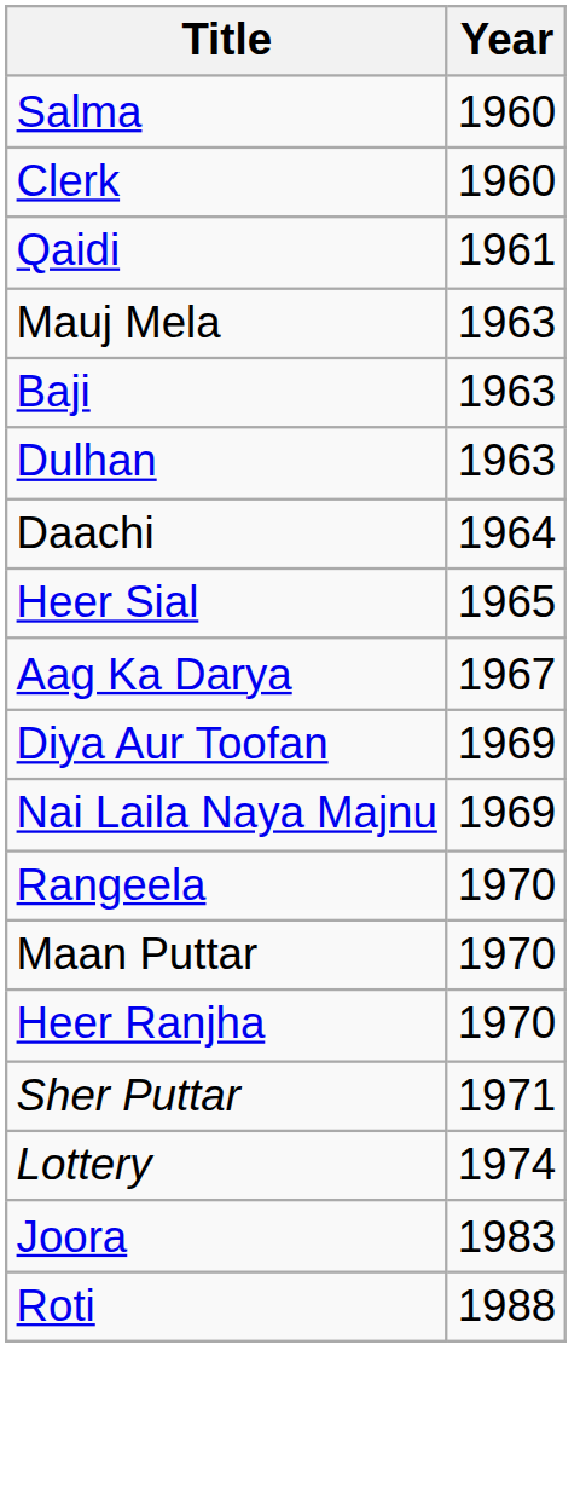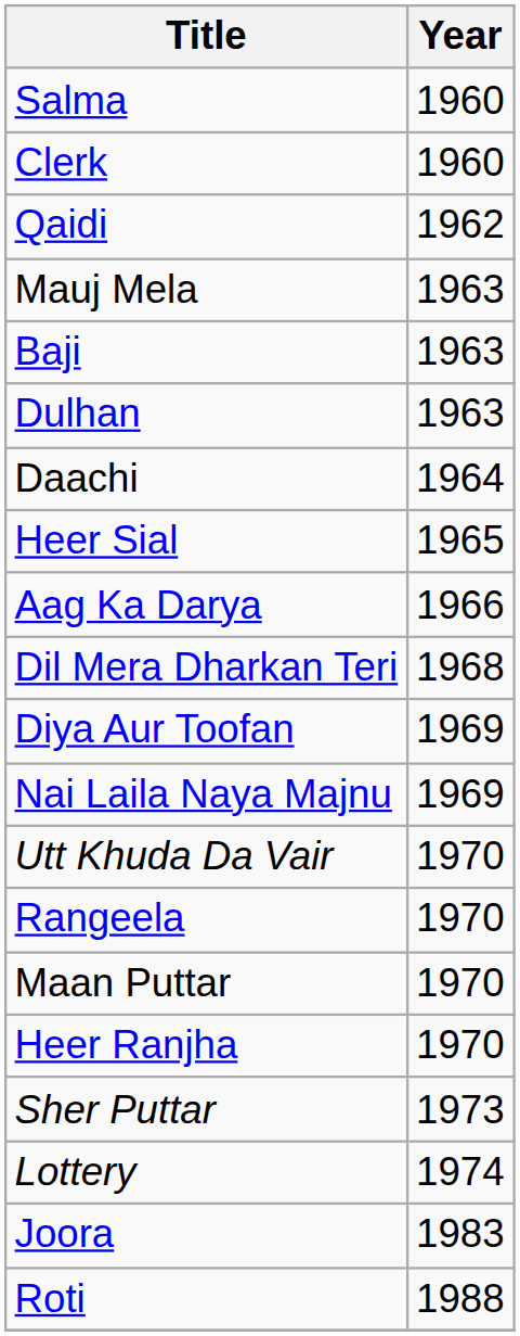 <table class="wikitable">
 <tr>
 <th>Title</th>
 <th>Year</th>
 </tr>
 <tr>
 <td><a href='#'>Salma</a></td>
 <td>1960</td>
 </tr>
 <tr>
 <td><a href='#'>Clerk</a></td>
 <td>1960</td>
 </tr>
 <tr>
 <td><a href='#'>Qaidi</a></td>
-<td>1961</td>
+<td>1962</td>
 </tr>
 <tr>
 <td>Mauj Mela</td>
 <td>1963</td>
 </tr>
 <tr>
 <td><a href='#'>Baji</a></td>
 <td>1963</td>
 </tr>
 <tr>
 <td><a href='#'>Dulhan</a></td>
 <td>1963</td>
 </tr>
 <tr>
 <td>Daachi</td>
 <td>1964</td>
 </tr>
 <tr>
 <td><a href='#'>Heer Sial</a></td>
 <td>1965</td>
 </tr>
 <tr>
 <td><a href='#'>Aag Ka Darya</a></td>
-<td>1967</td>
+<td>1966</td>
+</tr>
+<tr>
+<td><a href='#'>Dil Mera Dharkan Teri</a></td>
+<td>1968</td>
 </tr>
 <tr>
 <td><a href='#'>Diya Aur Toofan</a></td>
 <td>1969</td>
 </tr>
 <tr>
 <td><a href='#'>Nai Laila Naya Majnu</a></td>
 <td>1969</td>
+</tr>
+<tr>
+<td><em>Utt Khuda Da Vair</em></td>
+<td>1970</td>
 </tr>
 <tr>
 <td><a href='#'>Rangeela</a></td>
 <td>1970</td>
 </tr>
 <tr>
 <td>Maan Puttar</td>
 <td>1970</td>
 </tr>
 <tr>
 <td><a href='#'>Heer Ranjha</a></td>
 <td>1970</td>
 </tr>
 <tr>
 <td><em>Sher Puttar</em></td>
-<td>1971</td>
+<td>1973</td>
 </tr>
 <tr>
 <td><em>Lottery</em></td>
 <td>1974</td>
 </tr>
 <tr>
 <td><a href='#'>Joora</a></td>
 <td>1983</td>
 </tr>
 <tr>
 <td><a href='#'>Roti</a></td>
 <td>1988</td>
 </tr>
 <tr>
 </tr>
 </table>
